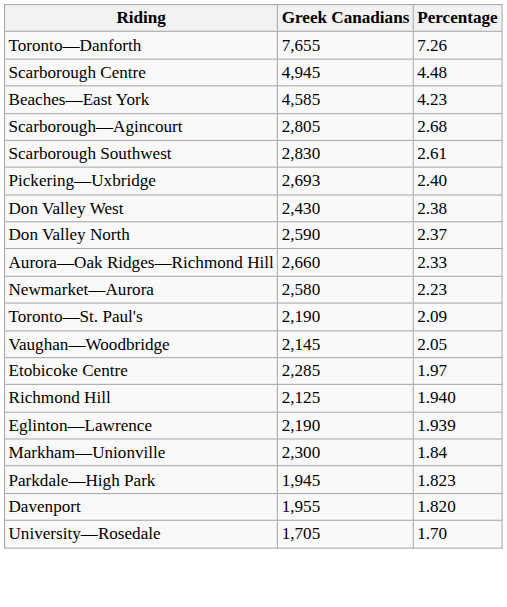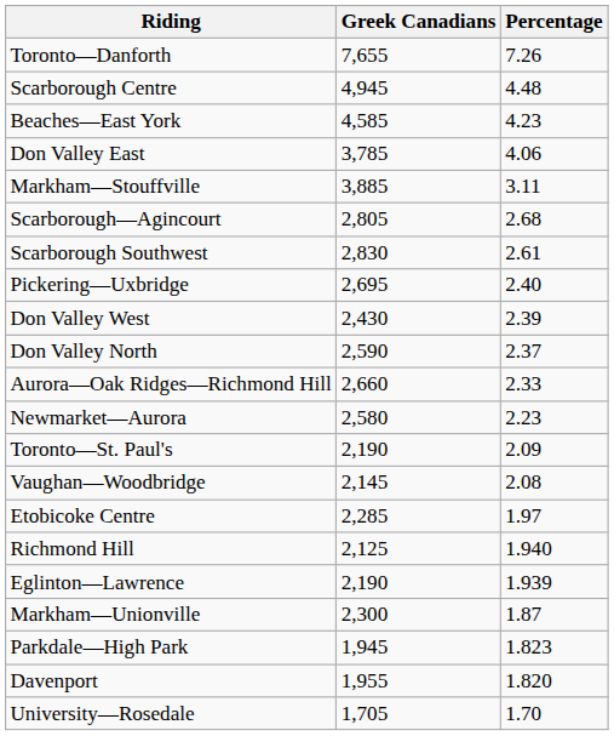 <table class="wikitable sortable">
 <tr>
 <th>Riding</th>
 <th>Greek Canadians</th>
 <th>Percentage</th>
 </tr>
 <tr>
 <td>Toronto—Danforth</td>
 <td>7,655</td>
 <td>7.26</td>
 </tr>
 <tr>
 <td>Scarborough Centre</td>
 <td>4,945</td>
 <td>4.48</td>
 </tr>
 <tr>
 <td>Beaches—East York</td>
 <td>4,585</td>
 <td>4.23</td>
 </tr>
 <tr>
+<td>Don Valley East</td>
+<td>3,785</td>
+<td>4.06</td>
+</tr>
+<tr>
+<td>Markham—Stouffville</td>
+<td>3,885</td>
+<td>3.11</td>
+</tr>
+<tr>
 <td>Scarborough—Agincourt</td>
 <td>2,805</td>
 <td>2.68</td>
 </tr>
 <tr>
 <td>Scarborough Southwest</td>
 <td>2,830</td>
 <td>2.61</td>
 </tr>
 <tr>
 <td>Pickering—Uxbridge</td>
-<td>2,693</td>
+<td>2,695</td>
 <td>2.40</td>
 </tr>
 <tr>
 <td>Don Valley West</td>
 <td>2,430</td>
-<td>2.38</td>
+<td>2.39</td>
 </tr>
 <tr>
 <td>Don Valley North</td>
 <td>2,590</td>
 <td>2.37</td>
 </tr>
 <tr>
 <td>Aurora—Oak Ridges—Richmond Hill</td>
 <td>2,660</td>
 <td>2.33</td>
 </tr>
 <tr>
 <td>Newmarket—Aurora</td>
 <td>2,580</td>
 <td>2.23</td>
 </tr>
 <tr>
 <td>Toronto—St. Paul's</td>
 <td>2,190</td>
 <td>2.09</td>
 </tr>
 <tr>
 <td>Vaughan—Woodbridge</td>
 <td>2,145</td>
-<td>2.05</td>
+<td>2.08</td>
 </tr>
 <tr>
 <td>Etobicoke Centre</td>
 <td>2,285</td>
 <td>1.97</td>
 </tr>
 <tr>
 <td>Richmond Hill</td>
 <td>2,125</td>
 <td>1.940</td>
 </tr>
 <tr>
 <td>Eglinton—Lawrence</td>
 <td>2,190</td>
 <td>1.939</td>
 </tr>
 <tr>
 <td>Markham—Unionville</td>
 <td>2,300</td>
-<td>1.84</td>
+<td>1.87</td>
 </tr>
 <tr>
 <td>Parkdale—High Park</td>
 <td>1,945</td>
 <td>1.823</td>
 </tr>
 <tr>
 <td>Davenport</td>
 <td>1,955</td>
 <td>1.820</td>
 </tr>
 <tr>
 <td>University—Rosedale</td>
 <td>1,705</td>
 <td>1.70</td>
 </tr>
 </table>
